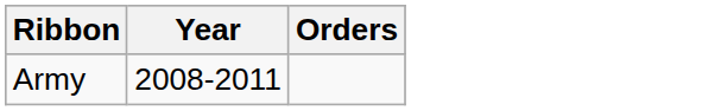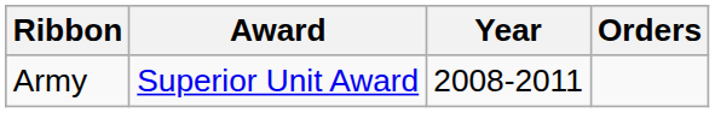 <table class="wikitable">
 <tr>
 <th>Ribbon</th>
+<th>Award</th>
 <th>Year</th>
 <th>Orders</th>
 </tr>
 <tr>
 <td> Army</td>
+<td><a href='#'>Superior Unit Award</a></td>
 <td>2008-2011</td>
 <td></td>
 </tr>
 </table>
